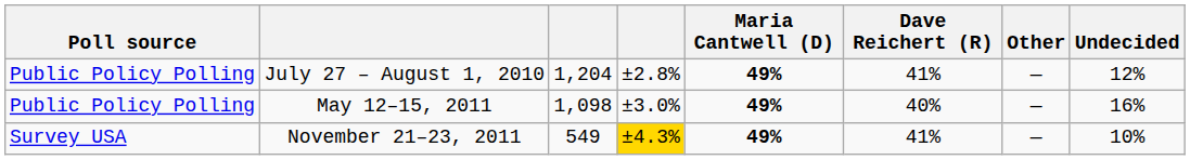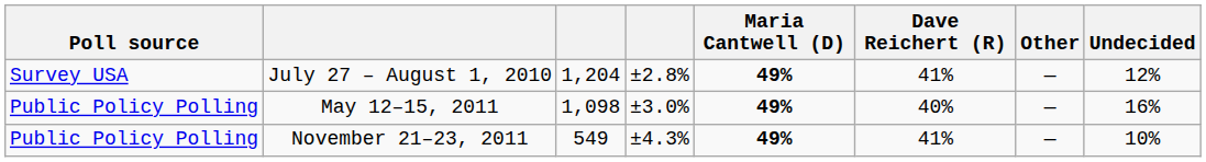 <table class="wikitable" style="text-align:center">
 <tr valign= bottom>
 <th>Poll source</th>
 <th></th>
 <th></th>
 <th></th>
 <th style="width:100px;">Maria<br>Cantwell (D)</th>
 <th style="width:100px;">Dave<br>Reichert (R)</th>
 <th>Other</th>
 <th>Undecided</th>
 </tr>
 <tr>
-<td align=left><a href='#'>Public Policy Polling</a></td>
+<td align=left><a href='#'>Survey USA</a></td>
 <td>July 27 – August 1, 2010</td>
 <td>1,204</td>
 <td>±2.8%</td>
 <td><strong>49%</strong></td>
 <td>41%</td>
 <td>—</td>
 <td>12%</td>
 </tr>
 <tr>
 <td align=left><a href='#'>Public Policy Polling</a></td>
 <td>May 12–15, 2011</td>
 <td>1,098</td>
 <td>±3.0%</td>
 <td><strong>49%</strong></td>
 <td>40%</td>
 <td>—</td>
 <td>16%</td>
 </tr>
 <tr>
-<td align=left><a href='#'>Survey USA</a></td>
+<td align=left><a href='#'>Public Policy Polling</a></td>
 <td>November 21–23, 2011</td>
 <td>549</td>
-<td style="background: gold;">±4.3%</td>
+<td>±4.3%</td>
 <td><strong>49%</strong></td>
 <td>41%</td>
 <td>—</td>
 <td>10%</td>
 </tr>
 </table>
